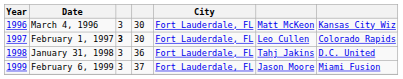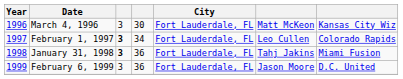 <table class="wikitable sortable">
 <tr>
 <th scope="col">Year</th>
 <th scope="col">Date</th>
 <th scope="col"></th>
 <th scope="col"></th>
 <th scope="col">City</th>
 <th scope="col"></th>
 <th scope="col"></th>
 </tr>
 <tr>
 <td style="text-align: center;"><a href='#'>1996</a></td>
 <td data-sort-value=1936-02-08>March 4, 1996</td>
 <td style="text-align: right; padding-right: 1em;">3</td>
 <td style="text-align: right; padding-right: 1em;">30</td>
 <td><a href='#'>Fort Lauderdale, FL</a></td>
 <td data-sort-value=McKeon, Matt> <a href='#'>Matt McKeon</a></td>
 <td><a href='#'>Kansas City Wiz</a></td>
 </tr>
 <tr>
 <td style="text-align: center;"><a href='#'>1997</a></td>
 <td data-sort-value=1936-02-08>February 1, 1997</td>
 <td style="text-align: right; padding-right: 1em;"><strong>3</strong></td>
-<td style="text-align: right; padding-right: 1em;">30</td>
+<td style="text-align: right; padding-right: 1em;">34</td>
 <td><a href='#'>Fort Lauderdale, FL</a></td>
 <td data-sort-value=Cullen, Leo> <a href='#'>Leo Cullen</a></td>
 <td><a href='#'>Colorado Rapids</a></td>
 </tr>
 <tr>
 <td style="text-align: center;"><a href='#'>1998</a></td>
 <td data-sort-value=1936-02-08>January 31, 1998</td>
-<td style="text-align: right; padding-right: 1em;">3</td>
+<td style="text-align: right; padding-right: 1em;"><strong>3</strong></td>
 <td style="text-align: right; padding-right: 1em;">36</td>
 <td><a href='#'>Fort Lauderdale, FL</a></td>
 <td data-sort-value=Jakins, Tahj> <a href='#'>Tahj Jakins</a></td>
-<td><a href='#'>D.C. United</a></td>
+<td><a href='#'>Miami Fusion</a></td>
 </tr>
 <tr>
 <td style="text-align: center;"><a href='#'>1999</a></td>
 <td data-sort-value=1936-02-08>February 6, 1999</td>
 <td style="text-align: right; padding-right: 1em;">3</td>
-<td style="text-align: right; padding-right: 1em;">37</td>
+<td style="text-align: right; padding-right: 1em;">36</td>
 <td><a href='#'>Fort Lauderdale, FL</a></td>
 <td data-sort-value=Moore, Jason> <a href='#'>Jason Moore</a></td>
-<td><a href='#'>Miami Fusion</a></td>
+<td><a href='#'>D.C. United</a></td>
 </tr>
 <tr>
 </tr>
 </table>
